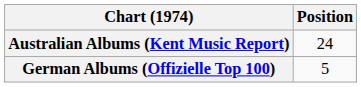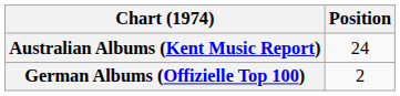 <table class="wikitable plainrowheaders" style="text-align:center">
 <tr>
 <th>Chart (1974)</th>
 <th>Position</th>
 </tr>
 <tr>
 <th scope="row">Australian Albums (<a href='#'>Kent Music Report</a>)</th>
 <td>24</td>
 </tr>
 <tr>
 <th scope="row">German Albums (<a href='#'>Offizielle Top 100</a>)</th>
-<td>5</td>
+<td>2</td>
 </tr>
 </table>
